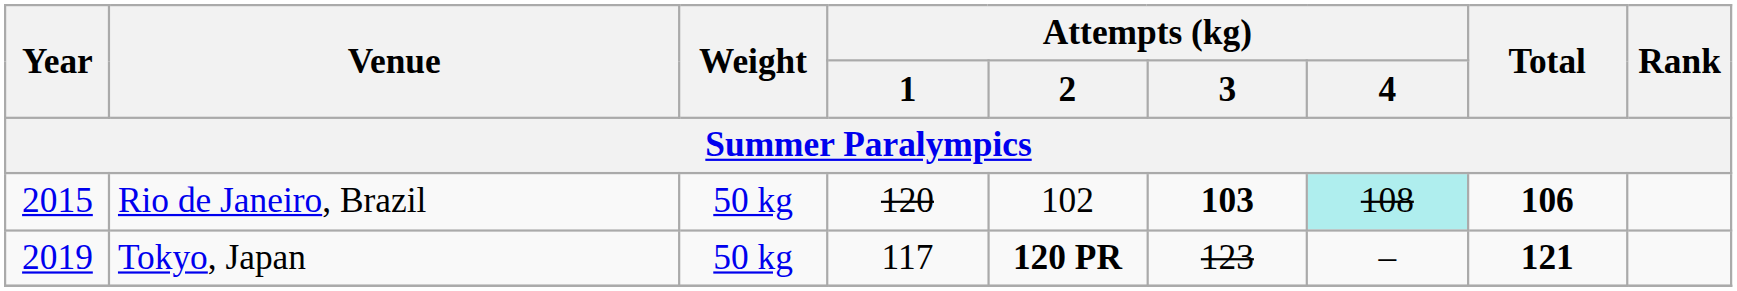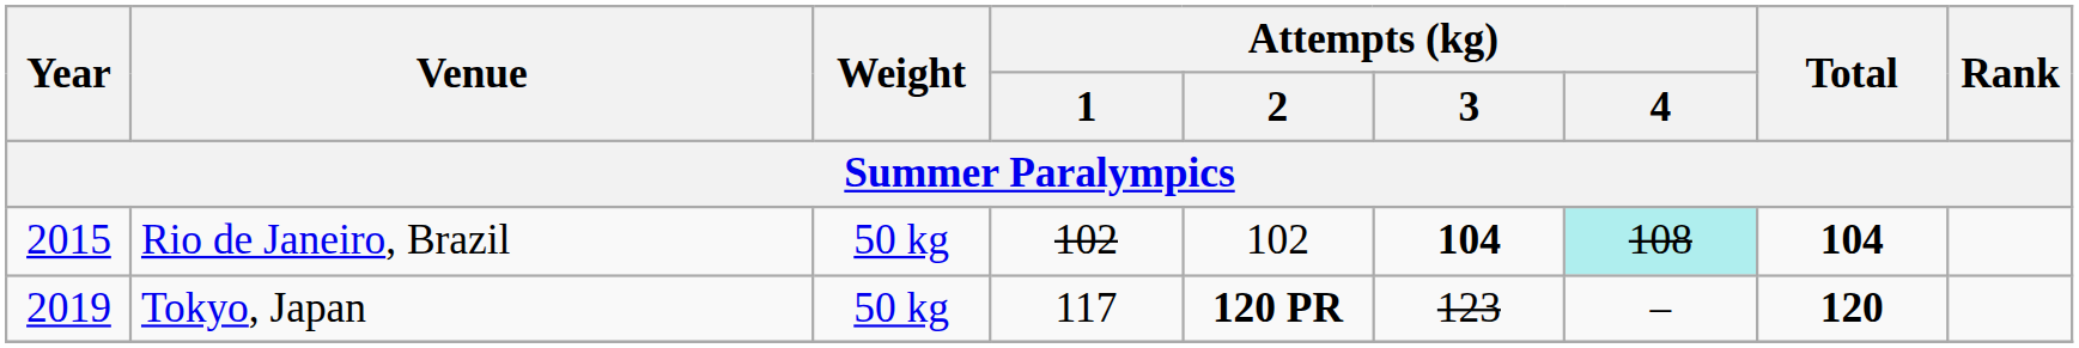 <table class = "wikitable" style="text-align:center;">
 <tr>
 <th rowspan=2 width=40>Year</th>
 <th rowspan=2 width=250>Venue</th>
 <th rowspan=2 width=60>Weight</th>
 <th colspan=4>Attempts (kg)</th>
 <th rowspan=2 width=65>Total</th>
 <th rowspan=2 width=40>Rank</th>
 </tr>
 <tr>
 <th width=65>1</th>
 <th width=65>2</th>
 <th width=65>3</th>
 <th width=65>4</th>
 </tr>
 <tr>
 <th colspan=14><a href='#'>Summer Paralympics</a></th>
 </tr>
 <tr>
 <td><a href='#'>2015</a></td>
 <td align=left><a href='#'>Rio de Janeiro</a>, Brazil</td>
 <td><a href='#'>50 kg</a></td>
-<td><s>120</s></td>
+<td><s>102</s></td>
 <td>102</td>
-<td><strong>103</strong></td>
+<td><strong>104</strong></td>
 <td style="background: paleturquoise;"><s>108</s></td>
-<td><strong>106</strong></td>
+<td><strong>104</strong></td>
 <td></td>
 </tr>
 <tr>
 <td><a href='#'>2019</a></td>
 <td align=left><a href='#'>Tokyo</a>, Japan</td>
 <td><a href='#'>50 kg</a></td>
 <td>117</td>
 <td><strong>120</strong> <strong>PR</strong></td>
 <td><s>123</s></td>
 <td>–</td>
-<td><strong>121</strong></td>
+<td><strong>120</strong></td>
 <td></td>
 </tr>
 <tr>
 </tr>
 </table>
